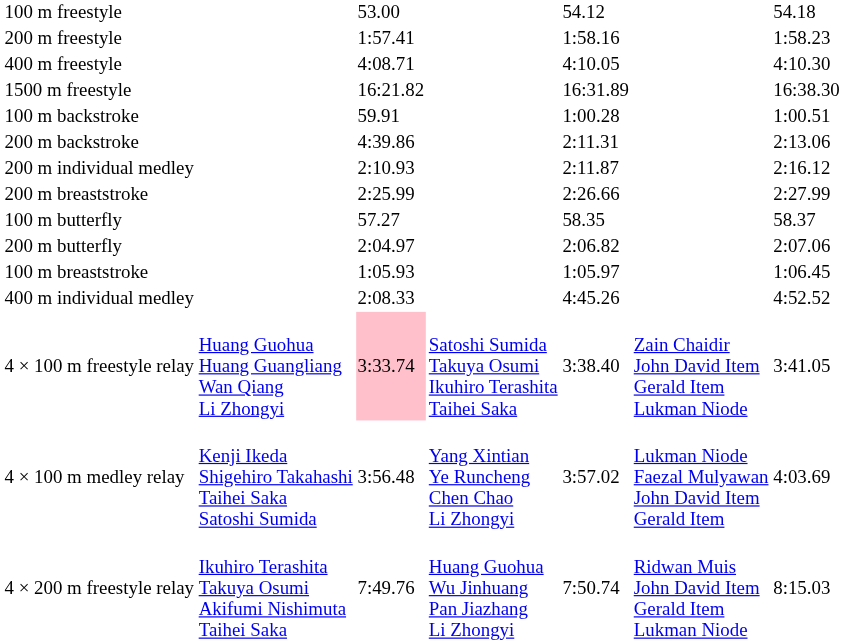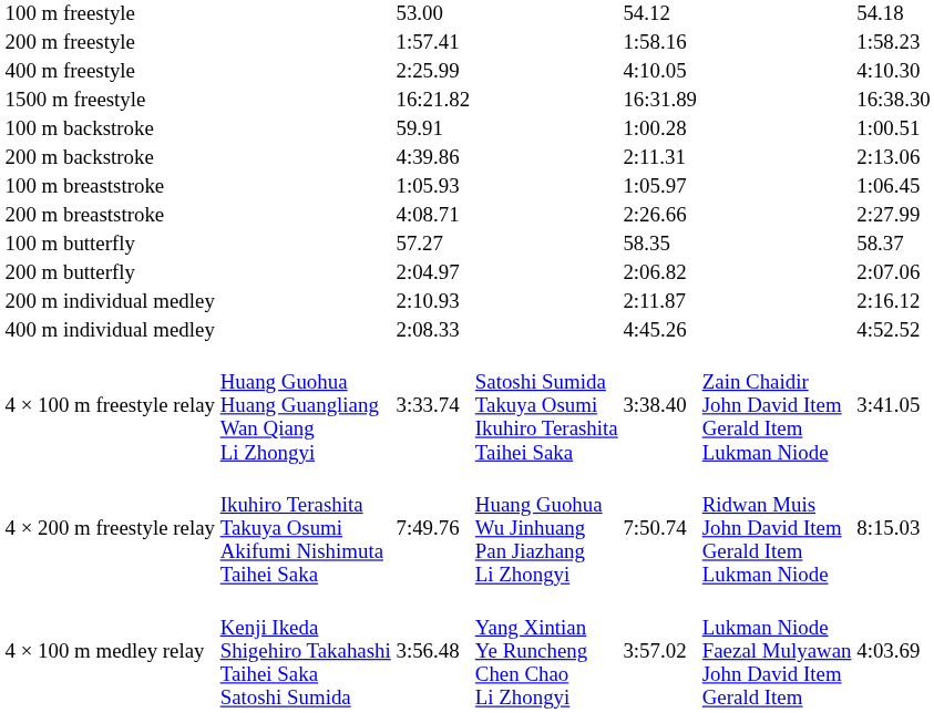 <table>
 <tr>
 <td>100 m freestyle<br></td>
 <td></td>
 <td>53.00<br></td>
 <td></td>
 <td>54.12</td>
 <td></td>
 <td>54.18</td>
 </tr>
 <tr>
 <td>200 m freestyle<br></td>
 <td></td>
 <td>1:57.41</td>
 <td></td>
 <td>1:58.16</td>
 <td></td>
 <td>1:58.23</td>
 </tr>
 <tr>
 <td>400 m freestyle<br></td>
 <td></td>
-<td>4:08.71</td>
+<td>2:25.99</td>
 <td></td>
 <td>4:10.05</td>
 <td></td>
 <td>4:10.30</td>
 </tr>
 <tr>
 <td>1500 m freestyle<br></td>
 <td></td>
 <td>16:21.82</td>
 <td></td>
 <td>16:31.89</td>
 <td></td>
 <td>16:38.30</td>
 </tr>
 <tr>
 <td>100 m backstroke<br></td>
 <td></td>
 <td>59.91<br></td>
 <td></td>
 <td>1:00.28</td>
 <td></td>
 <td>1:00.51</td>
 </tr>
 <tr>
 <td>200 m backstroke<br></td>
 <td></td>
 <td>4:39.86<br></td>
 <td></td>
 <td>2:11.31</td>
 <td></td>
 <td>2:13.06</td>
 </tr>
 <tr>
-<td>200 m individual medley<br></td>
+<td>100 m breaststroke<br></td>
 <td></td>
-<td>2:10.93</td>
+<td>1:05.93</td>
 <td></td>
-<td>2:11.87</td>
+<td>1:05.97</td>
 <td></td>
-<td>2:16.12</td>
+<td>1:06.45</td>
 </tr>
 <tr>
 <td>200 m breaststroke<br></td>
 <td></td>
-<td>2:25.99</td>
+<td>4:08.71</td>
 <td></td>
 <td>2:26.66</td>
 <td></td>
 <td>2:27.99</td>
 </tr>
 <tr>
 <td>100 m butterfly<br></td>
 <td></td>
 <td>57.27<br></td>
 <td></td>
 <td>58.35</td>
 <td></td>
 <td>58.37</td>
 </tr>
 <tr>
 <td>200 m butterfly<br></td>
 <td></td>
 <td>2:04.97<br></td>
 <td></td>
 <td>2:06.82</td>
 <td></td>
 <td>2:07.06</td>
 </tr>
 <tr>
-<td>100 m breaststroke<br></td>
+<td>200 m individual medley<br></td>
 <td></td>
-<td>1:05.93</td>
+<td>2:10.93</td>
 <td></td>
-<td>1:05.97</td>
+<td>2:11.87</td>
 <td></td>
-<td>1:06.45</td>
+<td>2:16.12</td>
 </tr>
 <tr>
 <td>400 m individual medley<br></td>
 <td></td>
 <td>2:08.33<br></td>
 <td></td>
 <td>4:45.26</td>
 <td></td>
 <td>4:52.52</td>
 </tr>
 <tr>
 <td>4 × 100 m freestyle relay<br></td>
 <td><br><a href='#'>Huang Guohua</a><br><a href='#'>Huang Guangliang</a><br><a href='#'>Wan Qiang</a><br><a href='#'>Li Zhongyi</a></td>
-<td style="background: pink;">3:33.74<br></td>
+<td>3:33.74<br></td>
 <td><br><a href='#'>Satoshi Sumida</a><br><a href='#'>Takuya Osumi</a><br><a href='#'>Ikuhiro Terashita</a><br><a href='#'>Taihei Saka</a></td>
 <td>3:38.40</td>
 <td><br><a href='#'>Zain Chaidir</a><br><a href='#'>John David Item</a><br><a href='#'>Gerald Item</a><br><a href='#'>Lukman Niode</a></td>
 <td>3:41.05</td>
+</tr>
+<tr>
+<td>4 × 200 m freestyle relay<br></td>
+<td><br><a href='#'>Ikuhiro Terashita</a><br><a href='#'>Takuya Osumi</a><br><a href='#'>Akifumi Nishimuta</a><br><a href='#'>Taihei Saka</a></td>
+<td>7:49.76</td>
+<td><br><a href='#'>Huang Guohua</a><br><a href='#'>Wu Jinhuang</a><br><a href='#'>Pan Jiazhang</a><br><a href='#'>Li Zhongyi</a></td>
+<td>7:50.74</td>
+<td><br><a href='#'>Ridwan Muis</a><br><a href='#'>John David Item</a><br><a href='#'>Gerald Item</a><br><a href='#'>Lukman Niode</a></td>
+<td>8:15.03</td>
 </tr>
 <tr>
 <td>4 × 100 m medley relay<br></td>
 <td><br><a href='#'>Kenji Ikeda</a><br><a href='#'>Shigehiro Takahashi</a><br><a href='#'>Taihei Saka</a><br><a href='#'>Satoshi Sumida</a></td>
 <td>3:56.48<br></td>
 <td><br><a href='#'>Yang Xintian</a><br><a href='#'>Ye Runcheng</a><br><a href='#'>Chen Chao</a><br><a href='#'>Li Zhongyi</a></td>
 <td>3:57.02</td>
 <td><br><a href='#'>Lukman Niode</a><br><a href='#'>Faezal Mulyawan</a><br><a href='#'>John David Item</a><br><a href='#'>Gerald Item</a></td>
 <td>4:03.69</td>
 </tr>
-<tr>
-<td>4 × 200 m freestyle relay<br></td>
-<td><br><a href='#'>Ikuhiro Terashita</a><br><a href='#'>Takuya Osumi</a><br><a href='#'>Akifumi Nishimuta</a><br><a href='#'>Taihei Saka</a></td>
-<td>7:49.76</td>
-<td><br><a href='#'>Huang Guohua</a><br><a href='#'>Wu Jinhuang</a><br><a href='#'>Pan Jiazhang</a><br><a href='#'>Li Zhongyi</a></td>
-<td>7:50.74</td>
-<td><br><a href='#'>Ridwan Muis</a><br><a href='#'>John David Item</a><br><a href='#'>Gerald Item</a><br><a href='#'>Lukman Niode</a></td>
-<td>8:15.03</td>
-</tr>
 </table>
